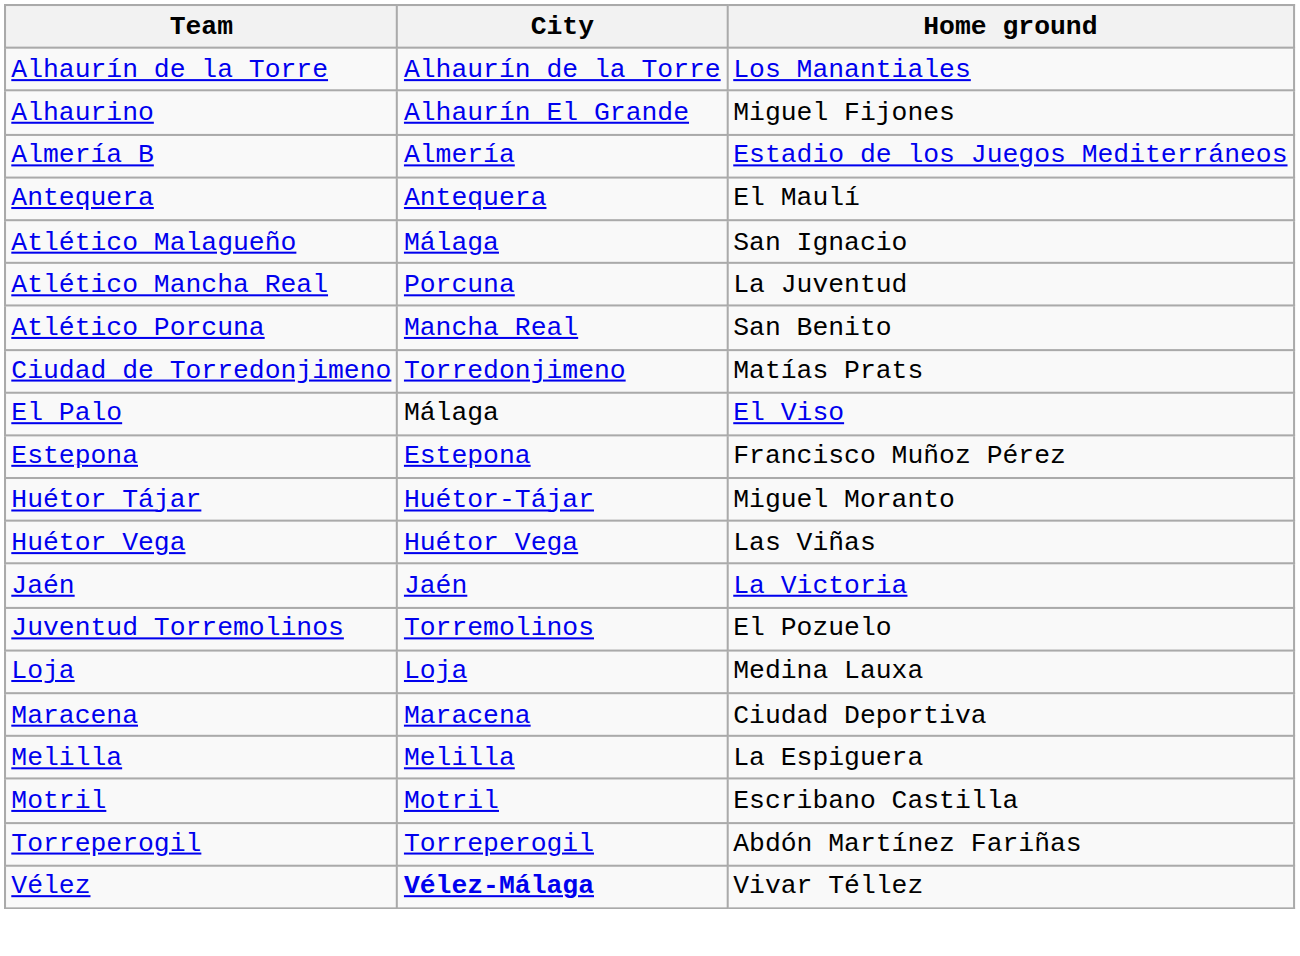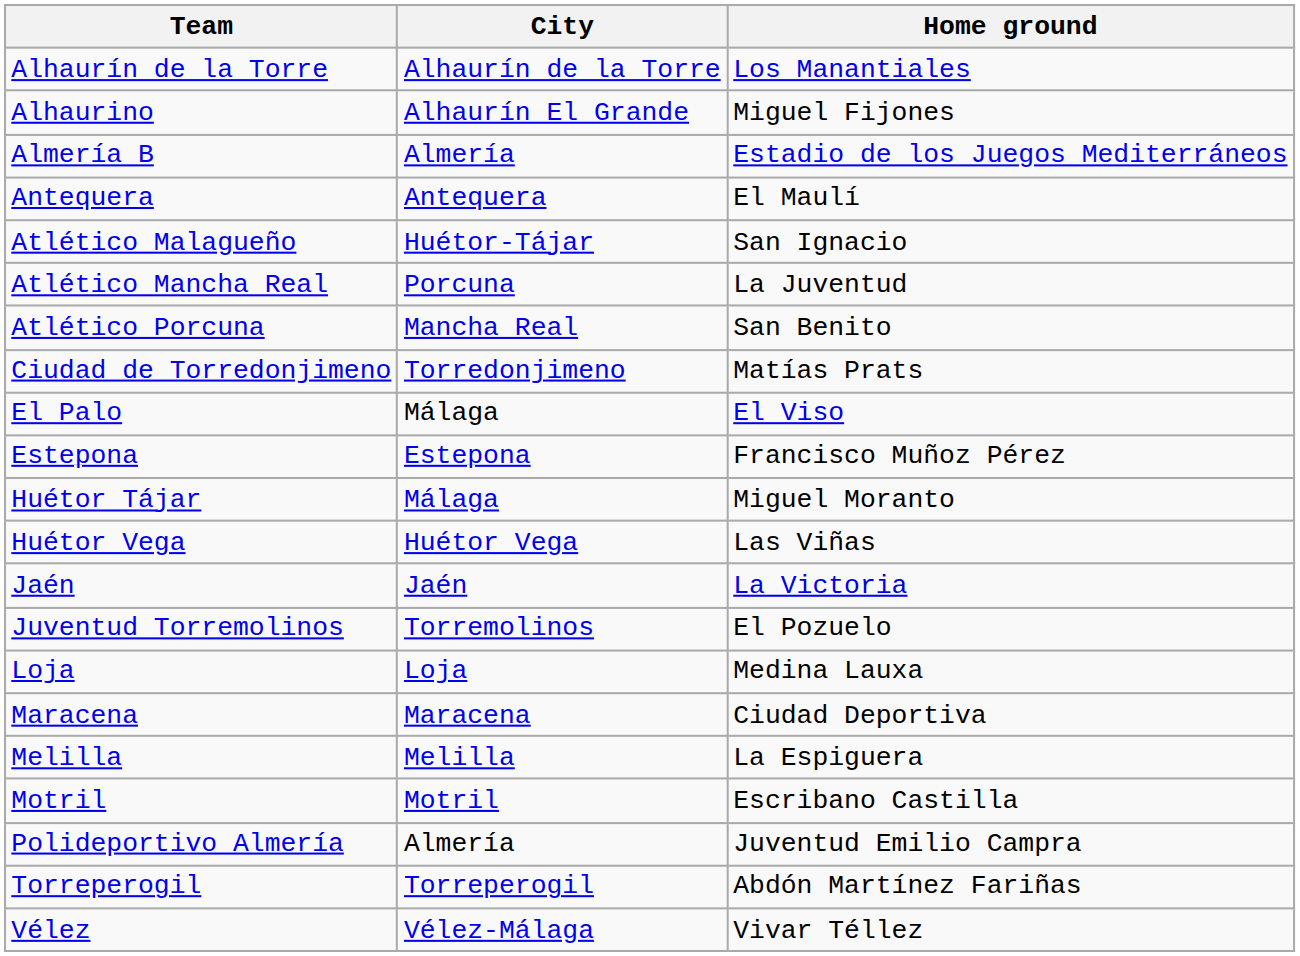 <table class="wikitable sortable">
 <tr>
 <th>Team</th>
 <th>City</th>
 <th>Home ground</th>
 </tr>
 <tr>
 <td><a href='#'>Alhaurín de la Torre</a></td>
 <td><a href='#'>Alhaurín de la Torre</a></td>
 <td><a href='#'>Los Manantiales</a></td>
 </tr>
 <tr>
 <td><a href='#'>Alhaurino</a></td>
 <td><a href='#'>Alhaurín El Grande</a></td>
 <td>Miguel Fijones</td>
 </tr>
 <tr>
 <td><a href='#'>Almería B</a></td>
 <td><a href='#'>Almería</a></td>
 <td><a href='#'>Estadio de los Juegos Mediterráneos</a></td>
 </tr>
 <tr>
 <td><a href='#'>Antequera</a></td>
 <td><a href='#'>Antequera</a></td>
 <td>El Maulí</td>
 </tr>
 <tr>
 <td><a href='#'>Atlético Malagueño</a></td>
-<td><a href='#'>Málaga</a></td>
+<td><a href='#'>Huétor-Tájar</a></td>
 <td>San Ignacio</td>
 </tr>
 <tr>
 <td><a href='#'>Atlético Mancha Real</a></td>
 <td><a href='#'>Porcuna</a></td>
 <td>La Juventud</td>
 </tr>
 <tr>
 <td><a href='#'>Atlético Porcuna</a></td>
 <td><a href='#'>Mancha Real</a></td>
 <td>San Benito</td>
 </tr>
 <tr>
 <td><a href='#'>Ciudad de Torredonjimeno</a></td>
 <td><a href='#'>Torredonjimeno</a></td>
 <td>Matías Prats</td>
 </tr>
 <tr>
 <td><a href='#'>El Palo</a></td>
 <td>Málaga</td>
 <td><a href='#'>El Viso</a></td>
 </tr>
 <tr>
 <td><a href='#'>Estepona</a></td>
 <td><a href='#'>Estepona</a></td>
 <td>Francisco Muñoz Pérez</td>
 </tr>
 <tr>
 <td><a href='#'>Huétor Tájar</a></td>
-<td><a href='#'>Huétor-Tájar</a></td>
+<td><a href='#'>Málaga</a></td>
 <td>Miguel Moranto</td>
 </tr>
 <tr>
 <td><a href='#'>Huétor Vega</a></td>
 <td><a href='#'>Huétor Vega</a></td>
 <td>Las Viñas</td>
 </tr>
 <tr>
 <td><a href='#'>Jaén</a></td>
 <td><a href='#'>Jaén</a></td>
 <td><a href='#'>La Victoria</a></td>
 </tr>
 <tr>
 <td><a href='#'>Juventud Torremolinos</a></td>
 <td><a href='#'>Torremolinos</a></td>
 <td>El Pozuelo</td>
 </tr>
 <tr>
 <td><a href='#'>Loja</a></td>
 <td><a href='#'>Loja</a></td>
 <td>Medina Lauxa</td>
 </tr>
 <tr>
 <td><a href='#'>Maracena</a></td>
 <td><a href='#'>Maracena</a></td>
 <td>Ciudad Deportiva</td>
 </tr>
 <tr>
 <td><a href='#'>Melilla</a></td>
 <td><a href='#'>Melilla</a></td>
 <td>La Espiguera</td>
 </tr>
 <tr>
 <td><a href='#'>Motril</a></td>
 <td><a href='#'>Motril</a></td>
 <td>Escribano Castilla</td>
 </tr>
 <tr>
+<td><a href='#'>Polideportivo Almería</a></td>
+<td>Almería</td>
+<td>Juventud Emilio Campra</td>
+</tr>
+<tr>
 <td><a href='#'>Torreperogil</a></td>
 <td><a href='#'>Torreperogil</a></td>
 <td>Abdón Martínez Fariñas</td>
 </tr>
 <tr>
 <td><a href='#'>Vélez</a></td>
-<td><strong><a href='#'>Vélez-Málaga</a></strong></td>
+<td><a href='#'>Vélez-Málaga</a></td>
 <td>Vivar Téllez</td>
 </tr>
 </table>
